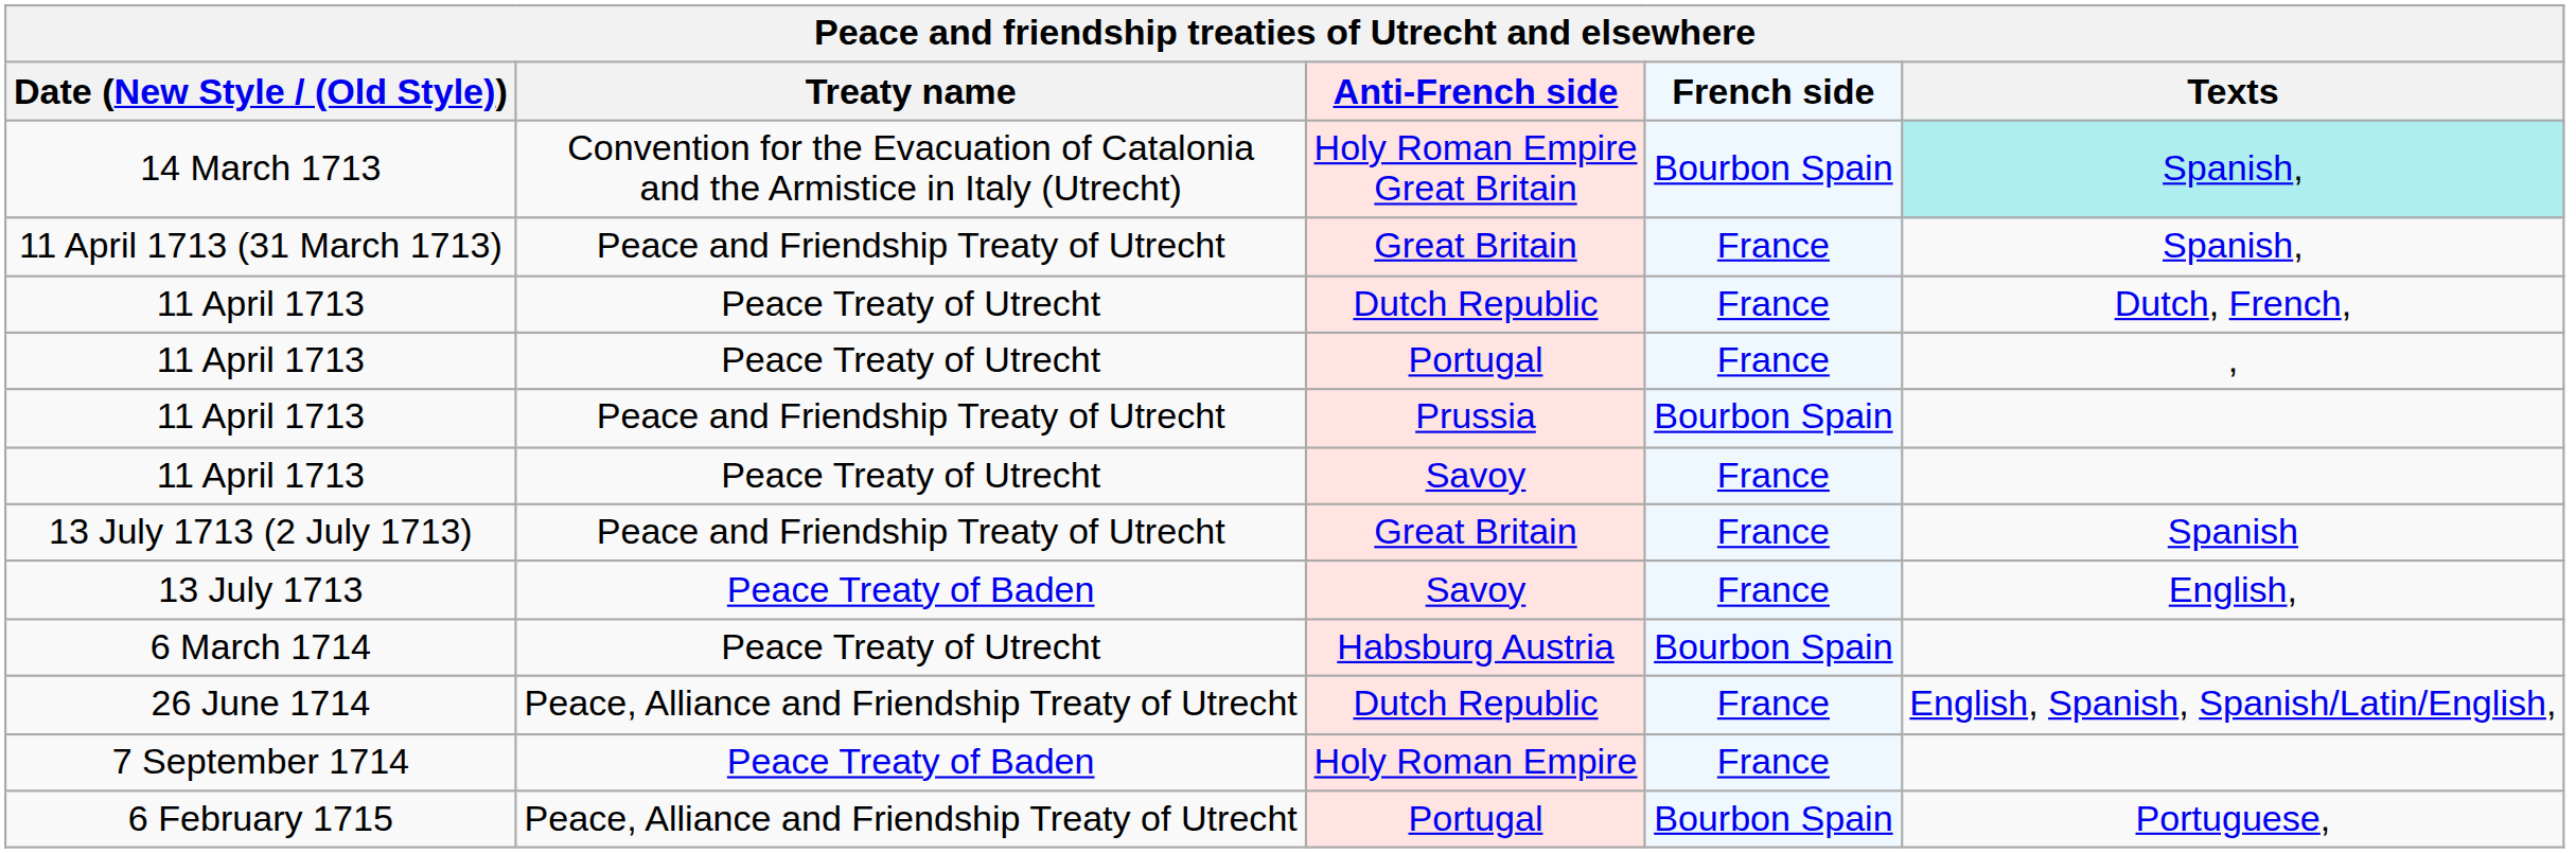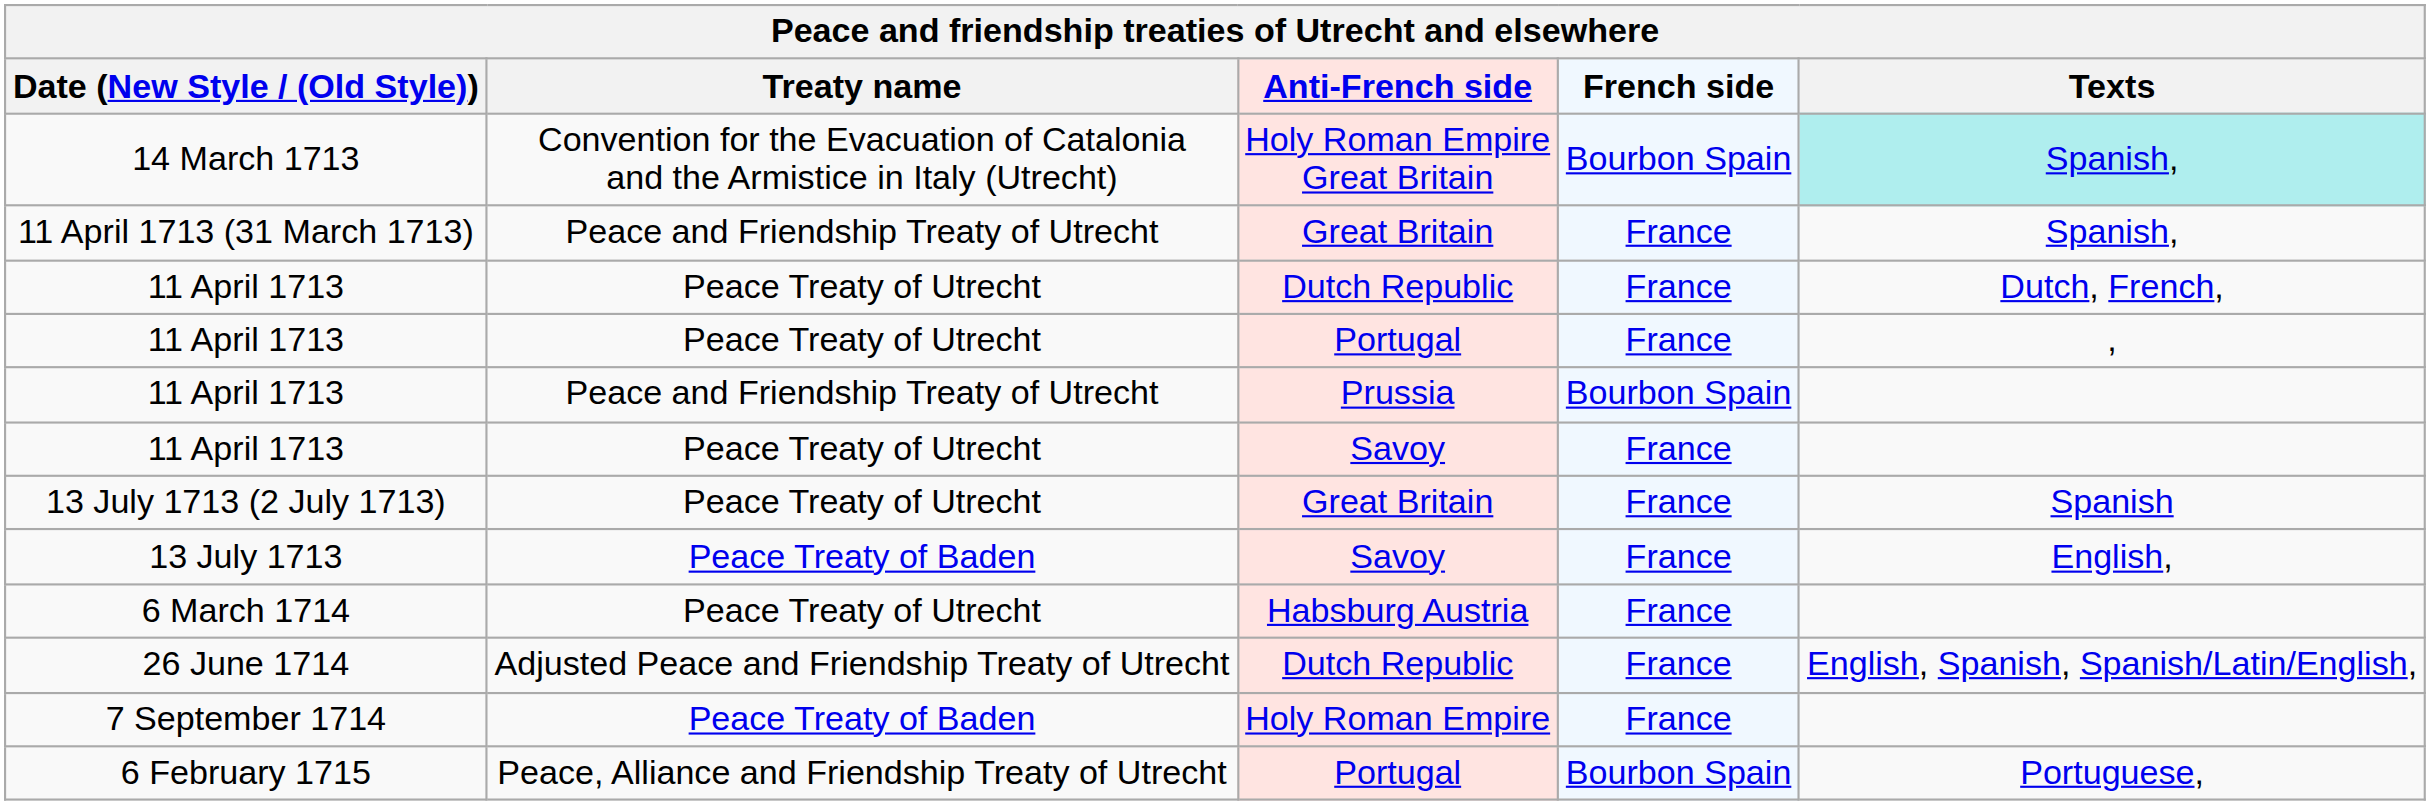 <table class="wikitable" style="text-align:center;">
 <tr>
 <th colspan="6" align="center">Peace and friendship treaties of Utrecht and elsewhere</th>
 </tr>
 <tr>
 <th>Date (<a href='#'>New Style / (Old Style)</a>)</th>
 <th>Treaty name</th>
 <th style="background-color:MistyRose;"><a href='#'>Anti-French side</a></th>
 <th style="background-color:AliceBlue;">French side</th>
 <th>Texts</th>
 </tr>
 <tr>
 <td>14 March 1713</td>
 <td>Convention for the Evacuation of Catalonia<br>and the Armistice in Italy (Utrecht)</td>
 <td style="background-color:MistyRose;"><a href='#'>Holy Roman Empire</a><br><a href='#'>Great Britain</a></td>
 <td style="background-color:AliceBlue;"><a href='#'>Bourbon Spain</a></td>
 <td style="background: paleturquoise;"><a href='#'>Spanish</a>, </td>
 </tr>
 <tr>
 <td>11 April 1713 (31 March 1713)</td>
 <td>Peace and Friendship Treaty of Utrecht</td>
 <td style="background-color:MistyRose;"><a href='#'>Great Britain</a></td>
 <td style="background-color:AliceBlue;"><a href='#'>France</a></td>
 <td><a href='#'>Spanish</a>, </td>
 </tr>
 <tr>
 <td>11 April 1713</td>
 <td>Peace Treaty of Utrecht</td>
 <td style="background-color:MistyRose;"><a href='#'>Dutch Republic</a></td>
 <td style="background-color:AliceBlue;"><a href='#'>France</a></td>
 <td><a href='#'>Dutch</a>, <a href='#'>French</a>, </td>
 </tr>
 <tr>
 <td>11 April 1713</td>
 <td>Peace Treaty of Utrecht</td>
 <td style="background-color:MistyRose;"><a href='#'>Portugal</a></td>
 <td style="background-color:AliceBlue;"><a href='#'>France</a></td>
 <td>,</td>
 </tr>
 <tr>
 <td>11 April 1713</td>
 <td>Peace and Friendship Treaty of Utrecht</td>
 <td style="background-color:MistyRose;"><a href='#'>Prussia</a></td>
 <td style="background-color:AliceBlue;"><a href='#'>Bourbon Spain</a></td>
 <td></td>
 </tr>
 <tr>
 <td>11 April 1713</td>
 <td>Peace Treaty of Utrecht</td>
 <td style="background-color:MistyRose;"><a href='#'>Savoy</a></td>
 <td style="background-color:AliceBlue;"><a href='#'>France</a></td>
 <td></td>
 </tr>
 <tr>
 <td>13 July 1713 (2 July 1713)</td>
-<td>Peace and Friendship Treaty of Utrecht</td>
+<td>Peace Treaty of Utrecht</td>
 <td style="background-color:MistyRose;"><a href='#'>Great Britain</a></td>
 <td style="background-color:AliceBlue;"><a href='#'>France</a></td>
 <td><a href='#'>Spanish</a></td>
 </tr>
 <tr>
 <td>13 July 1713</td>
 <td><a href='#'>Peace Treaty of Baden</a></td>
 <td style="background-color:MistyRose;"><a href='#'>Savoy</a></td>
 <td style="background-color:AliceBlue;"><a href='#'>France</a></td>
 <td><a href='#'>English</a>, </td>
 </tr>
 <tr>
 <td>6 March 1714</td>
 <td>Peace Treaty of Utrecht</td>
 <td style="background-color:MistyRose;"><a href='#'>Habsburg Austria</a></td>
-<td style="background-color:AliceBlue;"><a href='#'>Bourbon Spain</a></td>
+<td style="background-color:AliceBlue;"><a href='#'>France</a></td>
 <td></td>
 </tr>
 <tr>
 <td>26 June 1714</td>
-<td>Peace, Alliance and Friendship Treaty of Utrecht</td>
+<td>Adjusted Peace and Friendship Treaty of Utrecht</td>
 <td style="background-color:MistyRose;"><a href='#'>Dutch Republic</a></td>
 <td style="background-color:AliceBlue;"><a href='#'>France</a></td>
 <td><a href='#'>English</a>, <a href='#'>Spanish</a>, <a href='#'>Spanish/Latin/English</a>, </td>
 </tr>
 <tr>
 <td>7 September 1714</td>
 <td><a href='#'>Peace Treaty of Baden</a></td>
 <td style="background-color:MistyRose;"><a href='#'>Holy Roman Empire</a></td>
 <td style="background-color:AliceBlue;"><a href='#'>France</a></td>
 <td></td>
 </tr>
 <tr>
 <td>6 February 1715</td>
 <td>Peace, Alliance and Friendship Treaty of Utrecht</td>
 <td style="background-color:MistyRose;"><a href='#'>Portugal</a></td>
 <td style="background-color:AliceBlue;"><a href='#'>Bourbon Spain</a></td>
 <td><a href='#'>Portuguese</a>, </td>
 </tr>
 </table>
